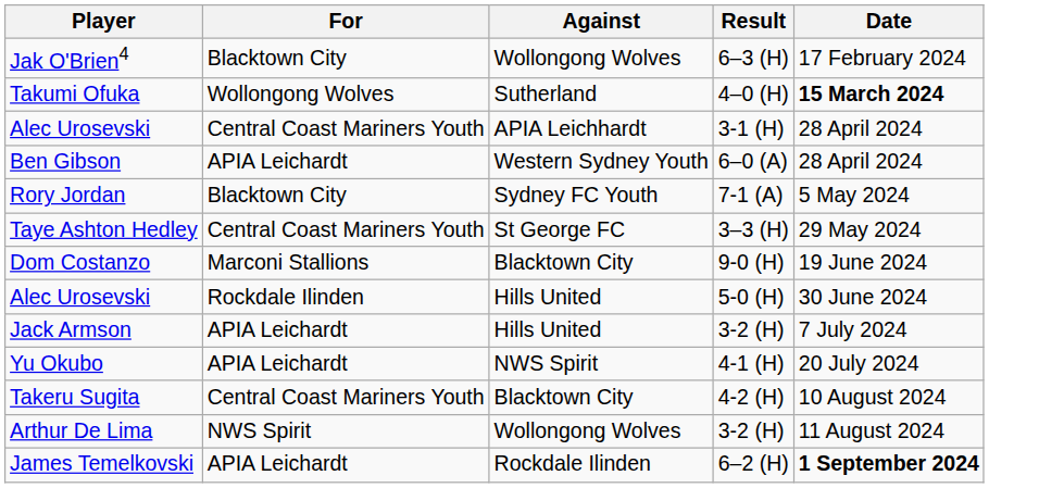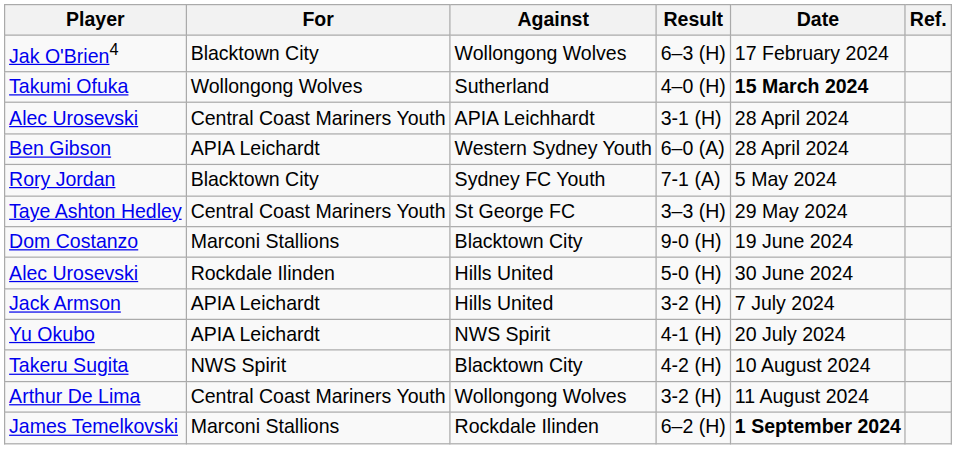 <table class="wikitable">
 <tr>
 <th>Player</th>
 <th>For</th>
 <th>Against</th>
 <th>Result</th>
 <th>Date</th>
+<th>Ref.</th>
 </tr>
 <tr>
 <td><a href='#'>Jak O'Brien</a><sup>4</sup></td>
 <td>Blacktown City</td>
 <td>Wollongong Wolves</td>
 <td>6–3 (H)</td>
 <td>17 February 2024</td>
+<td></td>
 </tr>
 <tr>
 <td><a href='#'>Takumi Ofuka</a></td>
 <td>Wollongong Wolves</td>
 <td>Sutherland</td>
 <td>4–0 (H)</td>
 <td><strong>15 March 2024</strong></td>
+<td></td>
 </tr>
 <tr>
 <td><a href='#'>Alec Urosevski</a></td>
 <td>Central Coast Mariners Youth</td>
 <td>APIA Leichhardt</td>
 <td>3-1 (H)</td>
 <td>28 April 2024</td>
+<td></td>
 </tr>
 <tr>
 <td><a href='#'>Ben Gibson</a></td>
 <td>APIA Leichardt</td>
 <td>Western Sydney Youth</td>
 <td>6–0 (A)</td>
 <td>28 April 2024</td>
+<td></td>
 </tr>
 <tr>
 <td><a href='#'>Rory Jordan</a></td>
 <td>Blacktown City</td>
 <td>Sydney FC Youth</td>
 <td>7-1 (A)</td>
 <td>5 May 2024</td>
+<td></td>
 </tr>
 <tr>
 <td><a href='#'>Taye Ashton Hedley</a></td>
 <td>Central Coast Mariners Youth</td>
 <td>St George FC</td>
 <td>3–3 (H)</td>
 <td>29 May 2024</td>
+<td></td>
 </tr>
 <tr>
 <td><a href='#'>Dom Costanzo</a></td>
 <td>Marconi Stallions</td>
 <td>Blacktown City</td>
 <td>9-0 (H)</td>
 <td>19 June 2024</td>
+<td></td>
 </tr>
 <tr>
 <td><a href='#'>Alec Urosevski</a></td>
 <td>Rockdale Ilinden</td>
 <td>Hills United</td>
 <td>5-0 (H)</td>
 <td>30 June 2024</td>
+<td></td>
 </tr>
 <tr>
 <td><a href='#'>Jack Armson</a></td>
 <td>APIA Leichardt</td>
 <td>Hills United</td>
 <td>3-2 (H)</td>
 <td>7 July 2024</td>
+<td></td>
 </tr>
 <tr>
 <td><a href='#'>Yu Okubo</a></td>
 <td>APIA Leichardt</td>
 <td>NWS Spirit</td>
 <td>4-1 (H)</td>
 <td>20 July 2024</td>
+<td></td>
 </tr>
 <tr>
 <td><a href='#'>Takeru Sugita</a></td>
-<td>Central Coast Mariners Youth</td>
+<td>NWS Spirit</td>
 <td>Blacktown City</td>
 <td>4-2 (H)</td>
 <td>10 August 2024</td>
+<td></td>
 </tr>
 <tr>
 <td><a href='#'>Arthur De Lima</a></td>
-<td>NWS Spirit</td>
+<td>Central Coast Mariners Youth</td>
 <td>Wollongong Wolves</td>
 <td>3-2 (H)</td>
 <td>11 August 2024</td>
+<td></td>
 </tr>
 <tr>
 <td><a href='#'>James Temelkovski</a></td>
-<td>APIA Leichardt</td>
+<td>Marconi Stallions</td>
 <td>Rockdale Ilinden</td>
 <td>6–2 (H)</td>
 <td><strong>1 September 2024</strong></td>
+<td></td>
 </tr>
 </table>
